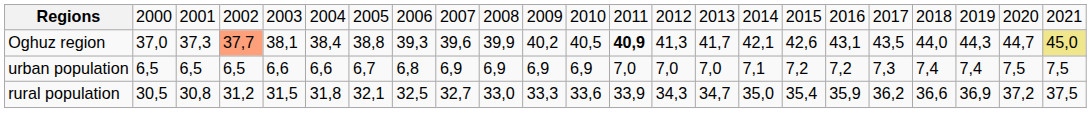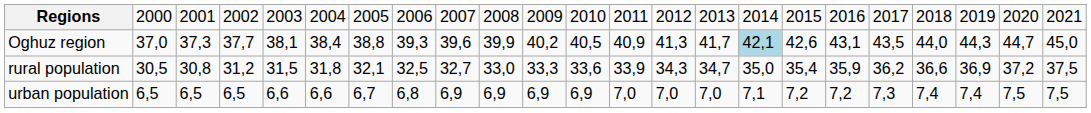 <table class="wikitable">
 <tr>
 <th>Regions</th>
 <td>2000</td>
 <td>2001</td>
 <td>2002</td>
 <td>2003</td>
 <td>2004</td>
 <td>2005</td>
 <td>2006</td>
 <td>2007</td>
 <td>2008</td>
 <td>2009</td>
 <td>2010</td>
 <td>2011</td>
 <td>2012</td>
 <td>2013</td>
 <td>2014</td>
 <td>2015</td>
 <td>2016</td>
 <td>2017</td>
 <td>2018</td>
 <td>2019</td>
 <td>2020</td>
 <td>2021</td>
 </tr>
 <tr>
 <td>Oghuz  region</td>
 <td>37,0</td>
 <td>37,3</td>
-<td style="background: lightsalmon;">37,7</td>
+<td>37,7</td>
 <td>38,1</td>
 <td>38,4</td>
 <td>38,8</td>
 <td>39,3</td>
 <td>39,6</td>
 <td>39,9</td>
 <td>40,2</td>
 <td>40,5</td>
-<td><strong>40,9</strong></td>
+<td>40,9</td>
 <td>41,3</td>
 <td>41,7</td>
-<td>42,1</td>
+<td style="background: lightblue;">42,1</td>
 <td>42,6</td>
 <td>43,1</td>
 <td>43,5</td>
 <td>44,0</td>
 <td>44,3</td>
 <td>44,7</td>
-<td style="background: khaki;">45,0</td>
+<td>45,0</td>
+</tr>
+<tr>
+<td>rural  population</td>
+<td>30,5</td>
+<td>30,8</td>
+<td>31,2</td>
+<td>31,5</td>
+<td>31,8</td>
+<td>32,1</td>
+<td>32,5</td>
+<td>32,7</td>
+<td>33,0</td>
+<td>33,3</td>
+<td>33,6</td>
+<td>33,9</td>
+<td>34,3</td>
+<td>34,7</td>
+<td>35,0</td>
+<td>35,4</td>
+<td>35,9</td>
+<td>36,2</td>
+<td>36,6</td>
+<td>36,9</td>
+<td>37,2</td>
+<td>37,5</td>
 </tr>
 <tr>
 <td>urban  population</td>
 <td>6,5</td>
 <td>6,5</td>
 <td>6,5</td>
 <td>6,6</td>
 <td>6,6</td>
 <td>6,7</td>
 <td>6,8</td>
 <td>6,9</td>
 <td>6,9</td>
 <td>6,9</td>
 <td>6,9</td>
 <td>7,0</td>
 <td>7,0</td>
 <td>7,0</td>
 <td>7,1</td>
 <td>7,2</td>
 <td>7,2</td>
 <td>7,3</td>
 <td>7,4</td>
 <td>7,4</td>
 <td>7,5</td>
 <td>7,5</td>
 </tr>
-<tr>
-<td>rural  population</td>
-<td>30,5</td>
-<td>30,8</td>
-<td>31,2</td>
-<td>31,5</td>
-<td>31,8</td>
-<td>32,1</td>
-<td>32,5</td>
-<td>32,7</td>
-<td>33,0</td>
-<td>33,3</td>
-<td>33,6</td>
-<td>33,9</td>
-<td>34,3</td>
-<td>34,7</td>
-<td>35,0</td>
-<td>35,4</td>
-<td>35,9</td>
-<td>36,2</td>
-<td>36,6</td>
-<td>36,9</td>
-<td>37,2</td>
-<td>37,5</td>
-</tr>
 </table>
